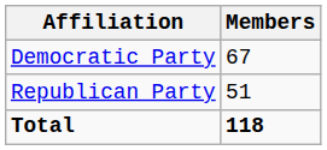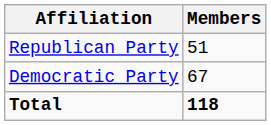 <table class="wikitable">
 <tr>
 <th><strong>Affiliation</strong></th>
 <th><strong>Members</strong></th>
 </tr>
 <tr>
+<td><a href='#'>Republican Party</a></td>
+<td>51</td>
+</tr>
+<tr>
 <td><a href='#'>Democratic Party</a></td>
 <td>67</td>
-</tr>
-<tr>
-<td><a href='#'>Republican Party</a></td>
-<td>51</td>
 </tr>
 <tr>
 <td><strong>Total</strong></td>
 <td><strong>118</strong></td>
 </tr>
 </table>
